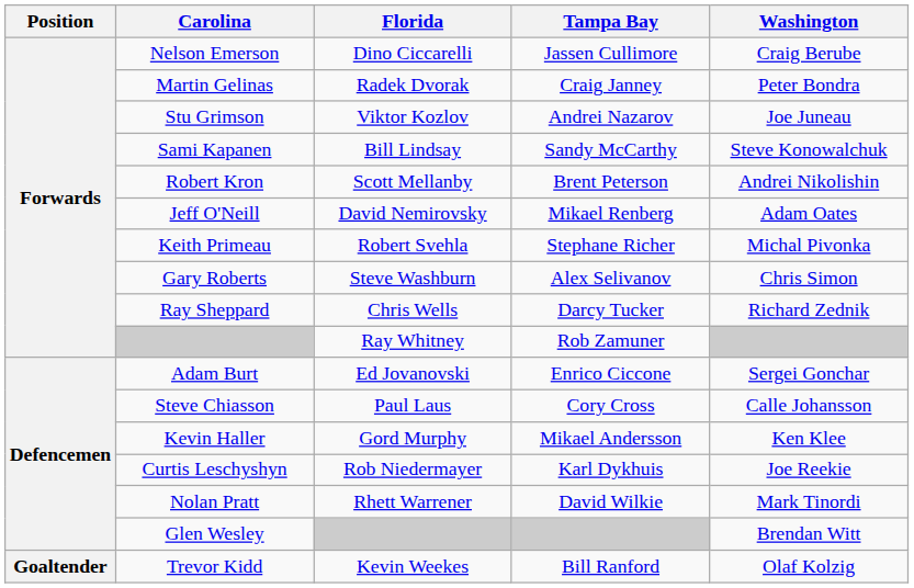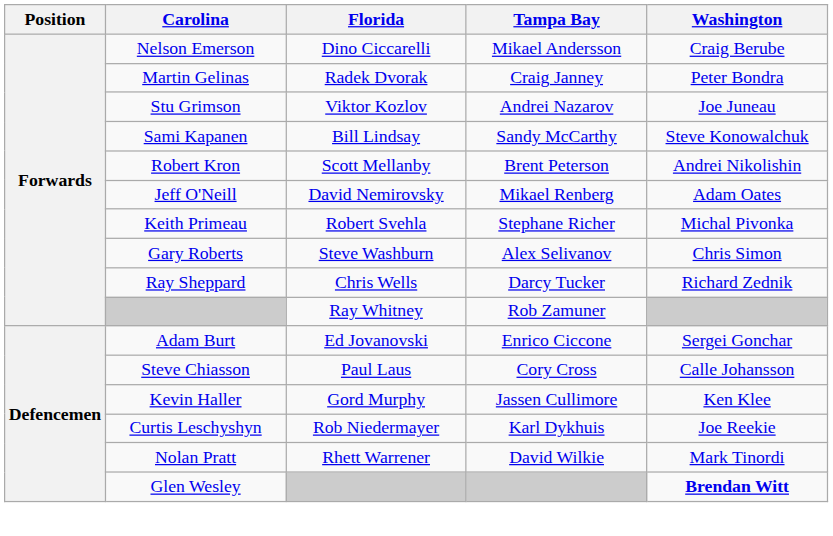 <table class="wikitable" style="font-size:90%;text-align:center;">
 <tr>
 <th scope=col>Position</th>
 <th scope=col width="140"><a href='#'>Carolina</a></th>
 <th scope=col width="140"><a href='#'>Florida</a></th>
 <th scope=col width="140"><a href='#'>Tampa Bay</a></th>
 <th scope=col width="140"><a href='#'>Washington</a></th>
 </tr>
 <tr>
 <th scope="row" rowspan="10">Forwards</th>
 <td><a href='#'>Nelson Emerson</a></td>
 <td><a href='#'>Dino Ciccarelli</a></td>
-<td><a href='#'>Jassen Cullimore</a></td>
+<td><a href='#'>Mikael Andersson</a></td>
 <td><a href='#'>Craig Berube</a></td>
 </tr>
 <tr>
 <td><a href='#'>Martin Gelinas</a></td>
 <td><a href='#'>Radek Dvorak</a></td>
 <td><a href='#'>Craig Janney</a></td>
 <td><a href='#'>Peter Bondra</a></td>
 </tr>
 <tr>
 <td><a href='#'>Stu Grimson</a></td>
 <td><a href='#'>Viktor Kozlov</a></td>
 <td><a href='#'>Andrei Nazarov</a></td>
 <td><a href='#'>Joe Juneau</a></td>
 </tr>
 <tr>
 <td><a href='#'>Sami Kapanen</a></td>
 <td><a href='#'>Bill Lindsay</a></td>
 <td><a href='#'>Sandy McCarthy</a></td>
 <td><a href='#'>Steve Konowalchuk</a></td>
 </tr>
 <tr>
 <td><a href='#'>Robert Kron</a></td>
 <td><a href='#'>Scott Mellanby</a></td>
 <td><a href='#'>Brent Peterson</a></td>
 <td><a href='#'>Andrei Nikolishin</a></td>
 </tr>
 <tr>
 <td><a href='#'>Jeff O'Neill</a></td>
 <td><a href='#'>David Nemirovsky</a></td>
 <td><a href='#'>Mikael Renberg</a></td>
 <td><a href='#'>Adam Oates</a></td>
 </tr>
 <tr>
 <td><a href='#'>Keith Primeau</a></td>
 <td><a href='#'>Robert Svehla</a></td>
 <td><a href='#'>Stephane Richer</a></td>
 <td><a href='#'>Michal Pivonka</a></td>
 </tr>
 <tr>
 <td><a href='#'>Gary Roberts</a></td>
 <td><a href='#'>Steve Washburn</a></td>
 <td><a href='#'>Alex Selivanov</a></td>
 <td><a href='#'>Chris Simon</a></td>
 </tr>
 <tr>
 <td><a href='#'>Ray Sheppard</a></td>
 <td><a href='#'>Chris Wells</a></td>
 <td><a href='#'>Darcy Tucker</a></td>
 <td><a href='#'>Richard Zednik</a></td>
 </tr>
 <tr>
 <td style="background-color:#CCCCCC"></td>
 <td><a href='#'>Ray Whitney</a></td>
 <td><a href='#'>Rob Zamuner</a></td>
 <td style="background-color:#CCCCCC"></td>
 </tr>
 <tr>
 <th scope="row" rowspan="6">Defencemen</th>
 <td><a href='#'>Adam Burt</a></td>
 <td><a href='#'>Ed Jovanovski</a></td>
 <td><a href='#'>Enrico Ciccone</a></td>
 <td><a href='#'>Sergei Gonchar</a></td>
 </tr>
 <tr>
 <td><a href='#'>Steve Chiasson</a></td>
 <td><a href='#'>Paul Laus</a></td>
 <td><a href='#'>Cory Cross</a></td>
 <td><a href='#'>Calle Johansson</a></td>
 </tr>
 <tr>
 <td><a href='#'>Kevin Haller</a></td>
 <td><a href='#'>Gord Murphy</a></td>
-<td><a href='#'>Mikael Andersson</a></td>
+<td><a href='#'>Jassen Cullimore</a></td>
 <td><a href='#'>Ken Klee</a></td>
 </tr>
 <tr>
 <td><a href='#'>Curtis Leschyshyn</a></td>
 <td><a href='#'>Rob Niedermayer</a></td>
 <td><a href='#'>Karl Dykhuis</a></td>
 <td><a href='#'>Joe Reekie</a></td>
 </tr>
 <tr>
 <td><a href='#'>Nolan Pratt</a></td>
 <td><a href='#'>Rhett Warrener</a></td>
 <td><a href='#'>David Wilkie</a></td>
 <td><a href='#'>Mark Tinordi</a></td>
 </tr>
 <tr>
 <td><a href='#'>Glen Wesley</a></td>
 <td style="background-color:#CCCCCC"></td>
 <td style="background-color:#CCCCCC"></td>
-<td><a href='#'>Brendan Witt</a></td>
-</tr>
-<tr>
-<th scope="row">Goaltender</th>
-<td><a href='#'>Trevor Kidd</a></td>
-<td><a href='#'>Kevin Weekes</a></td>
-<td><a href='#'>Bill Ranford</a></td>
-<td><a href='#'>Olaf Kolzig</a></td>
+<td><strong><a href='#'>Brendan Witt</a></strong></td>
 </tr>
 </table>
